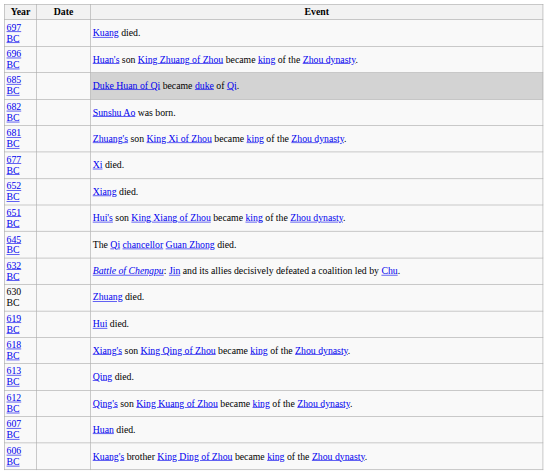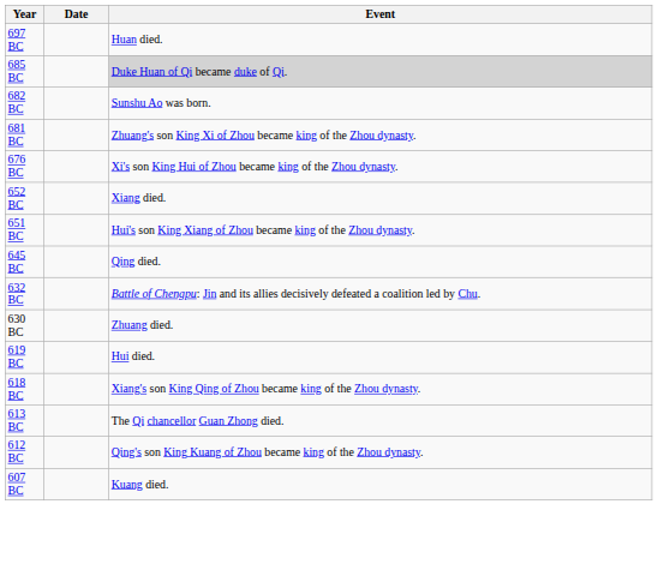 <table class="wikitable" width="100%">
 <tr>
 <th style="width:6%">Year</th>
 <th style="width:10%">Date</th>
 <th>Event</th>
 </tr>
 <tr>
 <td><a href='#'>697 BC</a></td>
 <td></td>
-<td><a href='#'>Kuang</a> died.</td>
-</tr>
-<tr>
-<td><a href='#'>696 BC</a></td>
-<td></td>
-<td><a href='#'>Huan's</a> son <a href='#'>King Zhuang of Zhou</a> became <a href='#'>king</a> of the <a href='#'>Zhou dynasty</a>.</td>
+<td><a href='#'>Huan</a> died.</td>
 </tr>
 <tr>
 <td><a href='#'>685 BC</a></td>
 <td></td>
 <td style="background: lightgrey;"><a href='#'>Duke Huan of Qi</a> became <a href='#'>duke</a> of <a href='#'>Qi</a>.</td>
 </tr>
 <tr>
 <td><a href='#'>682 BC</a></td>
 <td></td>
 <td><a href='#'>Sunshu Ao</a> was born.</td>
 </tr>
 <tr>
 <td><a href='#'>681 BC</a></td>
 <td></td>
 <td><a href='#'>Zhuang's</a> son <a href='#'>King Xi of Zhou</a> became <a href='#'>king</a> of the <a href='#'>Zhou dynasty</a>.</td>
 </tr>
 <tr>
-<td><a href='#'>677 BC</a></td>
+<td><a href='#'>676 BC</a></td>
 <td></td>
-<td><a href='#'>Xi</a> died.</td>
+<td><a href='#'>Xi's</a> son <a href='#'>King Hui of Zhou</a> became <a href='#'>king</a> of the <a href='#'>Zhou dynasty</a>.</td>
 </tr>
 <tr>
 <td><a href='#'>652 BC</a></td>
 <td></td>
 <td><a href='#'>Xiang</a> died.</td>
 </tr>
 <tr>
 <td><a href='#'>651 BC</a></td>
 <td></td>
 <td><a href='#'>Hui's</a> son <a href='#'>King Xiang of Zhou</a> became <a href='#'>king</a> of the <a href='#'>Zhou dynasty</a>.</td>
 </tr>
 <tr>
 <td><a href='#'>645 BC</a></td>
 <td></td>
-<td>The <a href='#'>Qi</a> <a href='#'>chancellor</a> <a href='#'>Guan Zhong</a> died.</td>
+<td><a href='#'>Qing</a> died.</td>
 </tr>
 <tr>
 <td><a href='#'>632 BC</a></td>
 <td></td>
 <td><em><a href='#'>Battle of Chengpu</a></em>: <a href='#'>Jin</a> and its allies decisively defeated a coalition led by <a href='#'>Chu</a>.</td>
 </tr>
 <tr>
 <td>630 BC</td>
 <td></td>
 <td><a href='#'>Zhuang</a> died.</td>
 </tr>
 <tr>
 <td><a href='#'>619 BC</a></td>
 <td></td>
 <td><a href='#'>Hui</a> died.</td>
 </tr>
 <tr>
 <td><a href='#'>618 BC</a></td>
 <td></td>
 <td><a href='#'>Xiang's</a> son <a href='#'>King Qing of Zhou</a> became <a href='#'>king</a> of the <a href='#'>Zhou dynasty</a>.</td>
 </tr>
 <tr>
 <td><a href='#'>613 BC</a></td>
 <td></td>
-<td><a href='#'>Qing</a> died.</td>
+<td>The <a href='#'>Qi</a> <a href='#'>chancellor</a> <a href='#'>Guan Zhong</a> died.</td>
 </tr>
 <tr>
 <td><a href='#'>612 BC</a></td>
 <td></td>
 <td><a href='#'>Qing's</a> son <a href='#'>King Kuang of Zhou</a> became <a href='#'>king</a> of the <a href='#'>Zhou dynasty</a>.</td>
 </tr>
 <tr>
 <td><a href='#'>607 BC</a></td>
 <td></td>
-<td><a href='#'>Huan</a> died.</td>
-</tr>
-<tr>
-<td><a href='#'>606 BC</a></td>
-<td></td>
-<td><a href='#'>Kuang's</a> brother <a href='#'>King Ding of Zhou</a> became <a href='#'>king</a> of the <a href='#'>Zhou dynasty</a>.</td>
+<td><a href='#'>Kuang</a> died.</td>
 </tr>
 </table>
